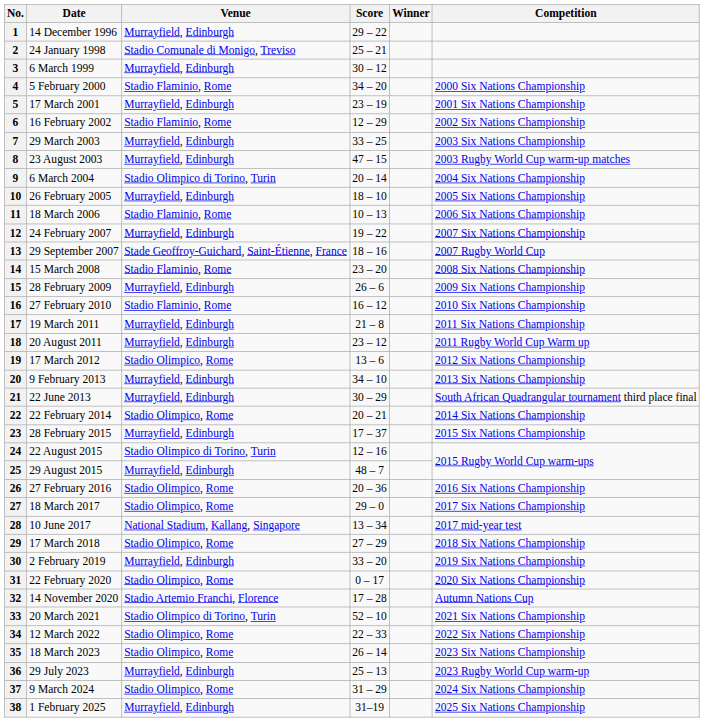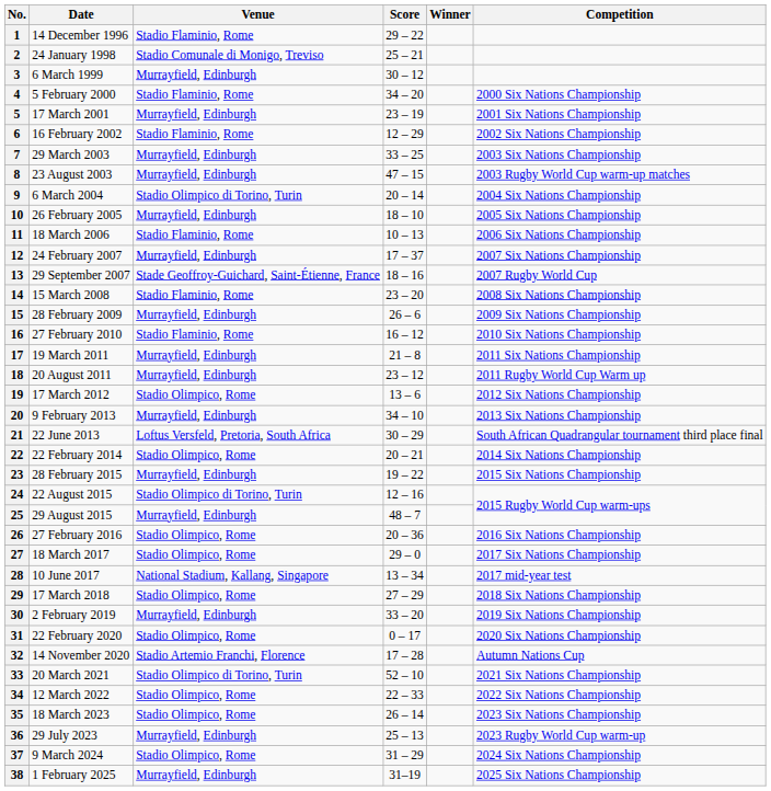 <table class="wikitable">
 <tr>
 <th>No.</th>
 <th>Date</th>
 <th>Venue</th>
 <th>Score</th>
 <th>Winner</th>
 <th>Competition</th>
 </tr>
 <tr>
 <th>1</th>
 <td>14 December 1996</td>
-<td><a href='#'>Murrayfield</a>, <a href='#'>Edinburgh</a></td>
+<td><a href='#'>Stadio Flaminio</a>, <a href='#'>Rome</a></td>
 <td style="text-align:center;">29 – 22</td>
 <td></td>
 <td></td>
 </tr>
 <tr>
 <th>2</th>
 <td>24 January 1998</td>
 <td><a href='#'>Stadio Comunale di Monigo</a>, <a href='#'>Treviso</a></td>
 <td style="text-align:center;">25 – 21</td>
 <td></td>
 <td></td>
 </tr>
 <tr>
 <th>3</th>
 <td>6 March 1999</td>
 <td><a href='#'>Murrayfield</a>, <a href='#'>Edinburgh</a></td>
 <td style="text-align:center;">30 – 12</td>
 <td></td>
 <td></td>
 </tr>
 <tr>
 <th>4</th>
 <td>5 February 2000</td>
 <td><a href='#'>Stadio Flaminio</a>, <a href='#'>Rome</a></td>
 <td style="text-align:center;">34 – 20</td>
 <td></td>
 <td><a href='#'>2000 Six Nations Championship</a></td>
 </tr>
 <tr>
 <th>5</th>
 <td>17 March 2001</td>
 <td><a href='#'>Murrayfield</a>, <a href='#'>Edinburgh</a></td>
 <td style="text-align:center;">23 – 19</td>
 <td></td>
 <td><a href='#'>2001 Six Nations Championship</a></td>
 </tr>
 <tr>
 <th>6</th>
 <td>16 February 2002</td>
 <td><a href='#'>Stadio Flaminio</a>, <a href='#'>Rome</a></td>
 <td style="text-align:center;">12 – 29</td>
 <td></td>
 <td><a href='#'>2002 Six Nations Championship</a></td>
 </tr>
 <tr>
 <th>7</th>
 <td>29 March 2003</td>
 <td><a href='#'>Murrayfield</a>, <a href='#'>Edinburgh</a></td>
 <td style="text-align:center;">33 – 25</td>
 <td></td>
 <td><a href='#'>2003 Six Nations Championship</a></td>
 </tr>
 <tr>
 <th>8</th>
 <td>23 August 2003</td>
 <td><a href='#'>Murrayfield</a>, <a href='#'>Edinburgh</a></td>
 <td style="text-align:center;">47 – 15</td>
 <td></td>
 <td><a href='#'>2003 Rugby World Cup warm-up matches</a></td>
 </tr>
 <tr>
 <th>9</th>
 <td>6 March 2004</td>
 <td><a href='#'>Stadio Olimpico di Torino</a>, <a href='#'>Turin</a></td>
 <td style="text-align:center;">20 – 14</td>
 <td></td>
 <td><a href='#'>2004 Six Nations Championship</a></td>
 </tr>
 <tr>
 <th>10</th>
 <td>26 February 2005</td>
 <td><a href='#'>Murrayfield</a>, <a href='#'>Edinburgh</a></td>
 <td style="text-align:center;">18 – 10</td>
 <td></td>
 <td><a href='#'>2005 Six Nations Championship</a></td>
 </tr>
 <tr>
 <th>11</th>
 <td>18 March 2006</td>
 <td><a href='#'>Stadio Flaminio</a>, <a href='#'>Rome</a></td>
 <td style="text-align:center;">10 – 13</td>
 <td></td>
 <td><a href='#'>2006 Six Nations Championship</a></td>
 </tr>
 <tr>
 <th>12</th>
 <td>24 February 2007</td>
 <td><a href='#'>Murrayfield</a>, <a href='#'>Edinburgh</a></td>
-<td style="text-align:center;">19 – 22</td>
+<td style="text-align:center;">17 – 37</td>
 <td></td>
 <td><a href='#'>2007 Six Nations Championship</a></td>
 </tr>
 <tr>
 <th>13</th>
 <td>29 September 2007</td>
 <td><a href='#'>Stade Geoffroy-Guichard</a>, <a href='#'>Saint-Étienne</a>, <a href='#'>France</a></td>
 <td style="text-align:center;">18 – 16</td>
 <td></td>
 <td><a href='#'>2007 Rugby World Cup</a></td>
 </tr>
 <tr>
 <th>14</th>
 <td>15 March 2008</td>
 <td><a href='#'>Stadio Flaminio</a>, <a href='#'>Rome</a></td>
 <td style="text-align:center;">23 – 20</td>
 <td></td>
 <td><a href='#'>2008 Six Nations Championship</a></td>
 </tr>
 <tr>
 <th>15</th>
 <td>28 February 2009</td>
 <td><a href='#'>Murrayfield</a>, <a href='#'>Edinburgh</a></td>
 <td style="text-align:center;">26 – 6</td>
 <td></td>
 <td><a href='#'>2009 Six Nations Championship</a></td>
 </tr>
 <tr>
 <th>16</th>
 <td>27 February 2010</td>
 <td><a href='#'>Stadio Flaminio</a>, <a href='#'>Rome</a></td>
 <td style="text-align:center;">16 – 12</td>
 <td></td>
 <td><a href='#'>2010 Six Nations Championship</a></td>
 </tr>
 <tr>
 <th>17</th>
 <td>19 March 2011</td>
 <td><a href='#'>Murrayfield</a>, <a href='#'>Edinburgh</a></td>
 <td style="text-align:center;">21 – 8</td>
 <td></td>
 <td><a href='#'>2011 Six Nations Championship</a></td>
 </tr>
 <tr>
 <th>18</th>
 <td>20 August 2011</td>
 <td><a href='#'>Murrayfield</a>, <a href='#'>Edinburgh</a></td>
 <td style="text-align:center;">23 – 12</td>
 <td></td>
 <td><a href='#'>2011 Rugby World Cup Warm up</a></td>
 </tr>
 <tr>
 <th>19</th>
 <td>17 March 2012</td>
 <td><a href='#'>Stadio Olimpico</a>, <a href='#'>Rome</a></td>
 <td style="text-align:center;">13 – 6</td>
 <td></td>
 <td><a href='#'>2012 Six Nations Championship</a></td>
 </tr>
 <tr>
 <th>20</th>
 <td>9 February 2013</td>
 <td><a href='#'>Murrayfield</a>, <a href='#'>Edinburgh</a></td>
 <td style="text-align:center;">34 – 10</td>
 <td></td>
 <td><a href='#'>2013 Six Nations Championship</a></td>
 </tr>
 <tr>
 <th>21</th>
 <td>22 June 2013</td>
-<td><a href='#'>Murrayfield</a>, <a href='#'>Edinburgh</a></td>
+<td><a href='#'>Loftus Versfeld</a>, <a href='#'>Pretoria</a>, <a href='#'>South Africa</a></td>
 <td style="text-align:center;">30 – 29</td>
 <td></td>
 <td><a href='#'>South African Quadrangular tournament</a> third place final</td>
 </tr>
 <tr>
 <th>22</th>
 <td>22 February 2014</td>
 <td><a href='#'>Stadio Olimpico</a>, <a href='#'>Rome</a></td>
 <td style="text-align:center;">20 – 21</td>
 <td></td>
 <td><a href='#'>2014 Six Nations Championship</a></td>
 </tr>
 <tr>
 <th>23</th>
 <td>28 February 2015</td>
 <td><a href='#'>Murrayfield</a>, <a href='#'>Edinburgh</a></td>
-<td style="text-align:center;">17 – 37</td>
+<td style="text-align:center;">19 – 22</td>
 <td></td>
 <td><a href='#'>2015 Six Nations Championship</a></td>
 </tr>
 <tr>
 <th>24</th>
 <td>22 August 2015</td>
 <td><a href='#'>Stadio Olimpico di Torino</a>, <a href='#'>Turin</a></td>
 <td style="text-align:center;">12 – 16</td>
 <td></td>
 <td rowspan=2><a href='#'>2015 Rugby World Cup warm-ups</a></td>
 </tr>
 <tr>
 <th>25</th>
 <td>29 August 2015</td>
 <td><a href='#'>Murrayfield</a>, <a href='#'>Edinburgh</a></td>
 <td style="text-align:center;">48 – 7</td>
 <td></td>
 </tr>
 <tr>
 <th>26</th>
 <td>27 February 2016</td>
 <td><a href='#'>Stadio Olimpico</a>, <a href='#'>Rome</a></td>
 <td style="text-align:center;">20 – 36</td>
 <td></td>
 <td><a href='#'>2016 Six Nations Championship</a></td>
 </tr>
 <tr>
 <th>27</th>
 <td>18 March 2017</td>
 <td><a href='#'>Stadio Olimpico</a>, <a href='#'>Rome</a></td>
 <td style="text-align:center;">29 – 0</td>
 <td></td>
 <td><a href='#'>2017 Six Nations Championship</a></td>
 </tr>
 <tr>
 <th>28</th>
 <td>10 June 2017</td>
 <td><a href='#'>National Stadium</a>, <a href='#'>Kallang</a>, <a href='#'>Singapore</a></td>
 <td style="text-align:center;">13 – 34</td>
 <td></td>
 <td><a href='#'>2017 mid-year test</a></td>
 </tr>
 <tr>
 <th>29</th>
 <td>17 March 2018</td>
 <td><a href='#'>Stadio Olimpico</a>, <a href='#'>Rome</a></td>
 <td style="text-align:center;">27 – 29</td>
 <td></td>
 <td><a href='#'>2018 Six Nations Championship</a></td>
 </tr>
 <tr>
 <th>30</th>
 <td>2 February 2019</td>
 <td><a href='#'>Murrayfield</a>, <a href='#'>Edinburgh</a></td>
 <td style="text-align:center;">33 – 20</td>
 <td></td>
 <td><a href='#'>2019 Six Nations Championship</a></td>
 </tr>
 <tr>
 <th>31</th>
 <td>22 February 2020</td>
 <td><a href='#'>Stadio Olimpico</a>, <a href='#'>Rome</a></td>
 <td style="text-align:center;">0 – 17</td>
 <td></td>
 <td><a href='#'>2020 Six Nations Championship</a></td>
 </tr>
 <tr>
 <th>32</th>
 <td>14 November 2020</td>
 <td><a href='#'>Stadio Artemio Franchi</a>, <a href='#'>Florence</a></td>
 <td style="text-align:center;">17 – 28</td>
 <td></td>
 <td><a href='#'>Autumn Nations Cup</a></td>
 </tr>
 <tr>
 <th>33</th>
 <td>20 March 2021</td>
 <td><a href='#'>Stadio Olimpico di Torino</a>, <a href='#'>Turin</a></td>
 <td style="text-align:center;">52 – 10</td>
 <td></td>
 <td><a href='#'>2021 Six Nations Championship</a></td>
 </tr>
 <tr>
 <th>34</th>
 <td>12 March 2022</td>
 <td><a href='#'>Stadio Olimpico</a>, <a href='#'>Rome</a></td>
 <td style="text-align:center;">22 – 33</td>
 <td></td>
 <td><a href='#'>2022 Six Nations Championship</a></td>
 </tr>
 <tr>
 <th>35</th>
 <td>18 March 2023</td>
 <td><a href='#'>Stadio Olimpico</a>, <a href='#'>Rome</a></td>
 <td style="text-align:center;">26 – 14</td>
 <td></td>
 <td><a href='#'>2023 Six Nations Championship</a></td>
 </tr>
 <tr>
 <th>36</th>
 <td>29 July 2023</td>
 <td><a href='#'>Murrayfield</a>, <a href='#'>Edinburgh</a></td>
 <td style="text-align:center;">25 – 13</td>
 <td></td>
 <td><a href='#'>2023 Rugby World Cup warm-up</a></td>
 </tr>
 <tr>
 <th>37</th>
 <td>9 March 2024</td>
 <td><a href='#'>Stadio Olimpico</a>, <a href='#'>Rome</a></td>
 <td style="text-align:center;">31 – 29</td>
 <td></td>
 <td><a href='#'>2024 Six Nations Championship</a></td>
 </tr>
 <tr>
 <th>38</th>
 <td>1 February 2025</td>
 <td><a href='#'>Murrayfield</a>, <a href='#'>Edinburgh</a></td>
 <td style="text-align:center;">31–19</td>
 <td></td>
 <td><a href='#'>2025 Six Nations Championship</a></td>
 </tr>
 </table>
